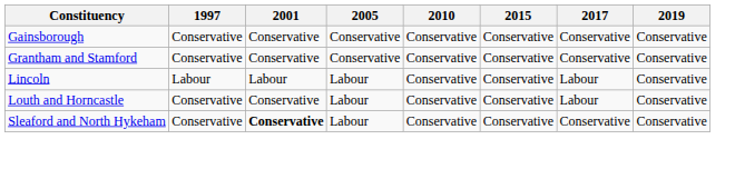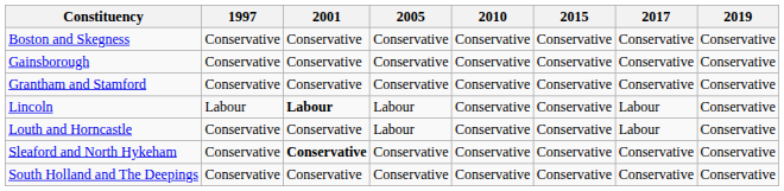 <table class="wikitable">
 <tr>
 <th>Constituency</th>
 <th>1997</th>
 <th>2001</th>
 <th>2005</th>
 <th>2010</th>
 <th>2015</th>
 <th>2017</th>
 <th>2019</th>
+</tr>
+<tr>
+<td><a href='#'>Boston and Skegness</a></td>
+<td bgcolor=>Conservative</td>
+<td bgcolor=>Conservative</td>
+<td bgcolor=>Conservative</td>
+<td bgcolor=>Conservative</td>
+<td bgcolor=>Conservative</td>
+<td bgcolor=>Conservative</td>
+<td bgcolor=>Conservative</td>
 </tr>
 <tr>
 <td><a href='#'>Gainsborough</a></td>
 <td bgcolor=>Conservative</td>
 <td bgcolor=>Conservative</td>
 <td bgcolor=>Conservative</td>
 <td bgcolor=>Conservative</td>
 <td bgcolor=>Conservative</td>
 <td bgcolor=>Conservative</td>
 <td bgcolor=>Conservative</td>
 </tr>
 <tr>
 <td><a href='#'>Grantham and Stamford</a></td>
 <td bgcolor=>Conservative</td>
 <td bgcolor=>Conservative</td>
 <td bgcolor=>Conservative</td>
 <td bgcolor=>Conservative</td>
 <td bgcolor=>Conservative</td>
 <td bgcolor=>Conservative</td>
 <td bgcolor=>Conservative</td>
 </tr>
 <tr>
 <td><a href='#'>Lincoln</a></td>
 <td bgcolor=>Labour</td>
-<td bgcolor=>Labour</td>
+<td bgcolor=><strong>Labour</strong></td>
 <td bgcolor=>Labour</td>
 <td bgcolor=>Conservative</td>
 <td bgcolor=>Conservative</td>
 <td bgcolor=>Labour</td>
 <td bgcolor=>Conservative</td>
 </tr>
 <tr>
 <td><a href='#'>Louth and Horncastle</a></td>
 <td bgcolor=>Conservative</td>
 <td bgcolor=>Conservative</td>
 <td bgcolor=>Labour</td>
 <td bgcolor=>Conservative</td>
 <td bgcolor=>Conservative</td>
 <td bgcolor=>Labour</td>
 <td bgcolor=>Conservative</td>
 </tr>
 <tr>
 <td><a href='#'>Sleaford and North Hykeham</a></td>
 <td bgcolor=>Conservative</td>
 <td bgcolor=><strong>Conservative</strong></td>
-<td bgcolor=>Labour</td>
+<td bgcolor=>Conservative</td>
+<td bgcolor=>Conservative</td>
+<td bgcolor=>Conservative</td>
+<td bgcolor=>Conservative</td>
+<td bgcolor=>Conservative</td>
+</tr>
+<tr>
+<td><a href='#'>South Holland and The Deepings</a></td>
+<td bgcolor=>Conservative</td>
+<td bgcolor=>Conservative</td>
+<td bgcolor=>Conservative</td>
 <td bgcolor=>Conservative</td>
 <td bgcolor=>Conservative</td>
 <td bgcolor=>Conservative</td>
 <td bgcolor=>Conservative</td>
 </tr>
 </table>
